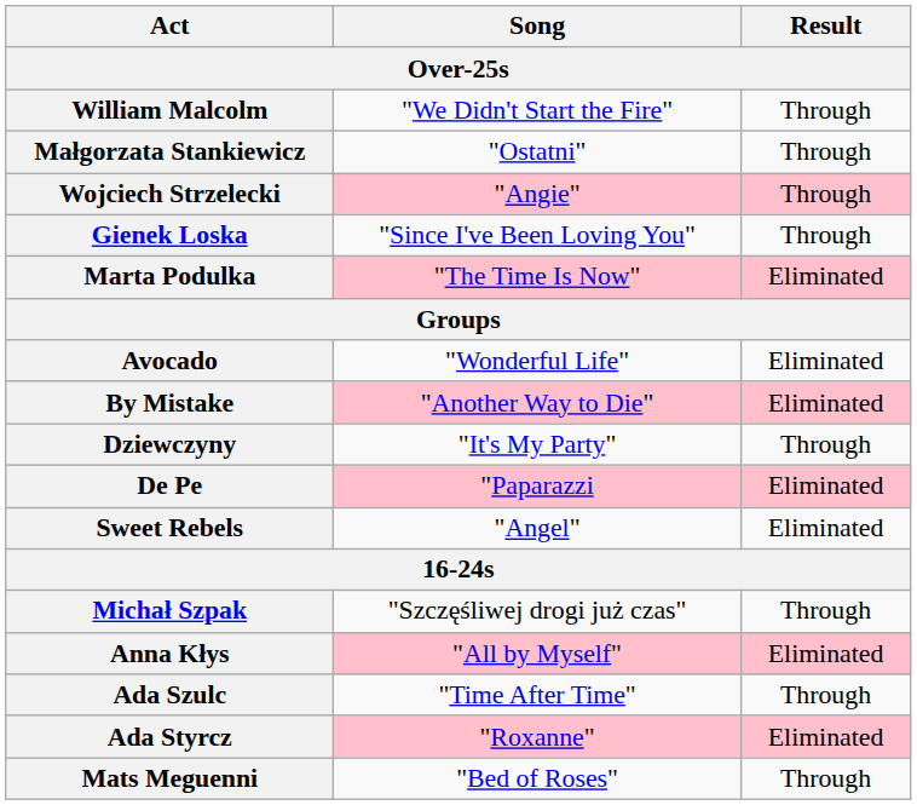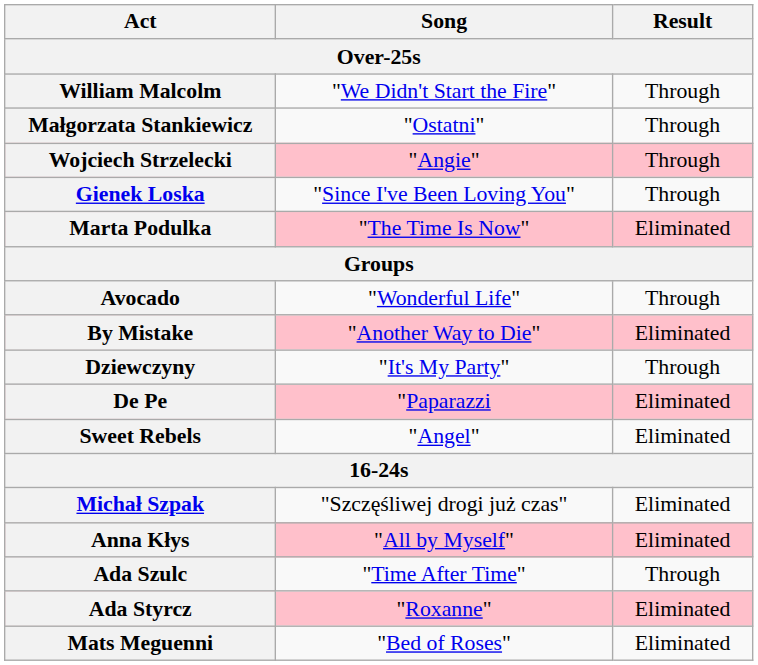 <table class="wikitable plainrowheaders" style="text-align:center;">
 <tr>
 <th scope="col" style="width:12em;">Act</th>
 <th scope="col" style="width:15em;">Song</th>
 <th scope="col" style="width:6em;">Result</th>
 </tr>
 <tr>
 <th scope="col" colspan="6">Over-25s</th>
 </tr>
 <tr>
 <th scope="row">William Malcolm</th>
 <td>"<a href='#'>We Didn't Start the Fire</a>"</td>
 <td>Through</td>
 </tr>
 <tr>
 <th scope="row">Małgorzata Stankiewicz</th>
 <td>"<a href='#'>Ostatni</a>"</td>
 <td>Through</td>
 </tr>
 <tr style="background:pink;">
 <th scope="row">Wojciech Strzelecki</th>
 <td>"<a href='#'>Angie</a>"</td>
 <td>Through</td>
 </tr>
 <tr>
 <th scope="row"><a href='#'>Gienek Loska</a></th>
 <td>"<a href='#'>Since I've Been Loving You</a>"</td>
 <td>Through</td>
 </tr>
 <tr style="background:pink;">
 <th scope="row">Marta Podulka</th>
 <td>"<a href='#'>The Time Is Now</a>"</td>
 <td>Eliminated</td>
 </tr>
 <tr>
 <th scope="col" colspan="6">Groups</th>
 </tr>
 <tr>
 <th scope="row">Avocado</th>
 <td>"<a href='#'>Wonderful Life</a>"</td>
-<td>Eliminated</td>
+<td>Through</td>
 </tr>
 <tr style="background:pink;">
 <th scope="row">By Mistake</th>
 <td>"<a href='#'>Another Way to Die</a>"</td>
 <td>Eliminated</td>
 </tr>
 <tr>
 <th scope="row">Dziewczyny</th>
 <td>"<a href='#'>It's My Party</a>"</td>
 <td>Through</td>
 </tr>
 <tr style="background:pink;">
 <th scope="row">De Pe</th>
 <td>"<a href='#'>Paparazzi</a></td>
 <td>Eliminated</td>
 </tr>
 <tr>
 <th scope="row">Sweet Rebels</th>
 <td>"<a href='#'>Angel</a>"</td>
 <td>Eliminated</td>
 </tr>
 <tr>
 <th scope="col" colspan="6">16-24s</th>
 </tr>
 <tr>
 <th scope="row"><a href='#'>Michał Szpak</a></th>
 <td>"Szczęśliwej drogi już czas"</td>
-<td>Through</td>
+<td>Eliminated</td>
 </tr>
 <tr style="background:pink;">
 <th scope="row">Anna Kłys</th>
 <td>"<a href='#'>All by Myself</a>"</td>
 <td>Eliminated</td>
 </tr>
 <tr>
 <th scope="row">Ada Szulc</th>
 <td>"<a href='#'>Time After Time</a>"</td>
 <td>Through</td>
 </tr>
 <tr style="background:pink;">
 <th scope="row">Ada Styrcz</th>
 <td>"<a href='#'>Roxanne</a>"</td>
 <td>Eliminated</td>
 </tr>
 <tr>
 <th scope="row">Mats Meguenni</th>
 <td>"<a href='#'>Bed of Roses</a>"</td>
-<td>Through</td>
+<td>Eliminated</td>
 </tr>
 </table>
